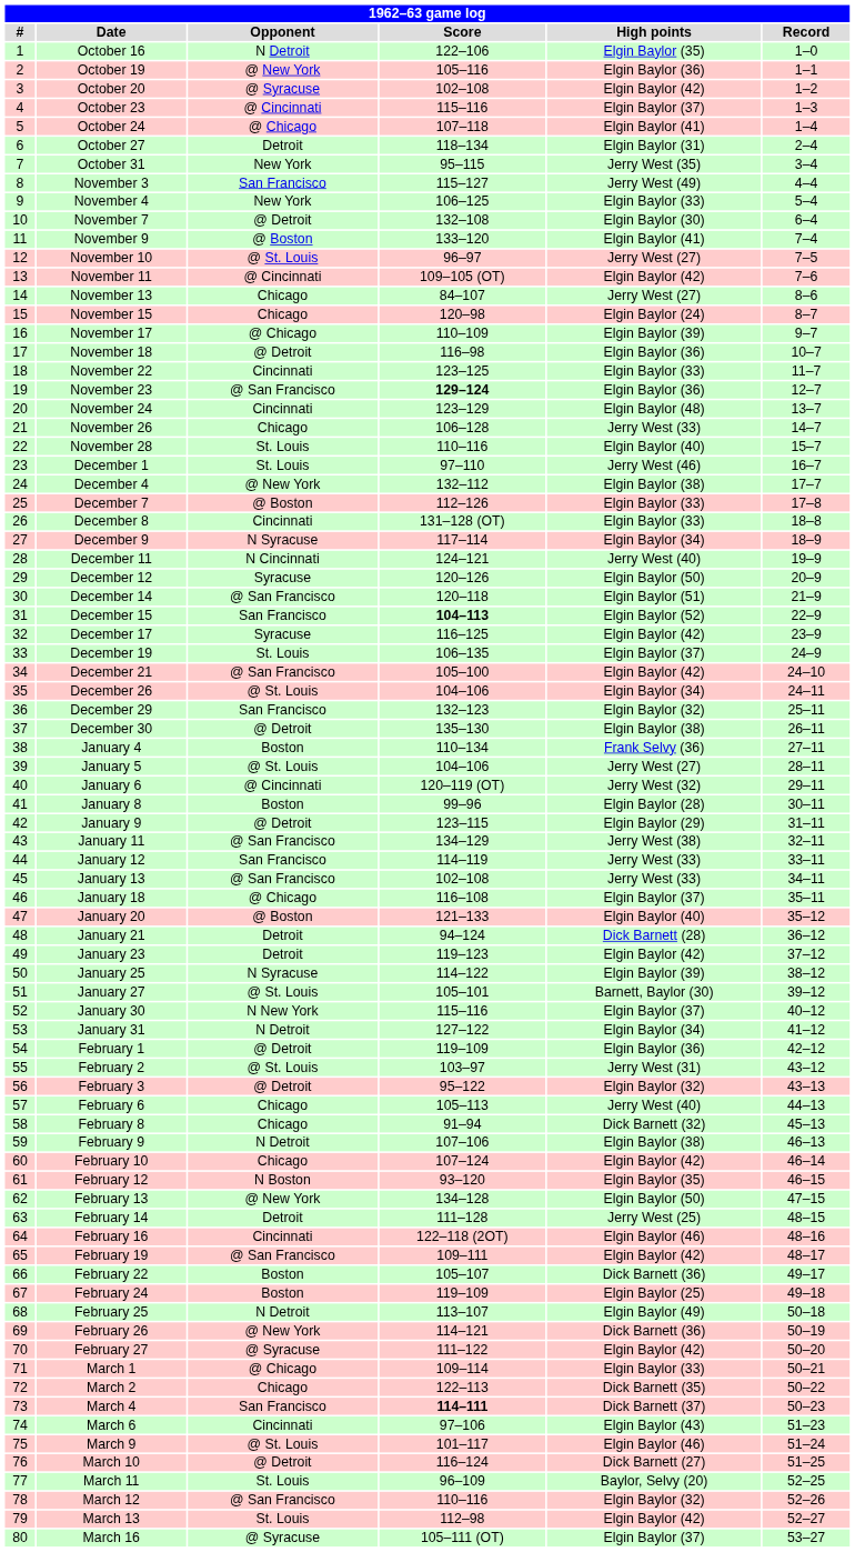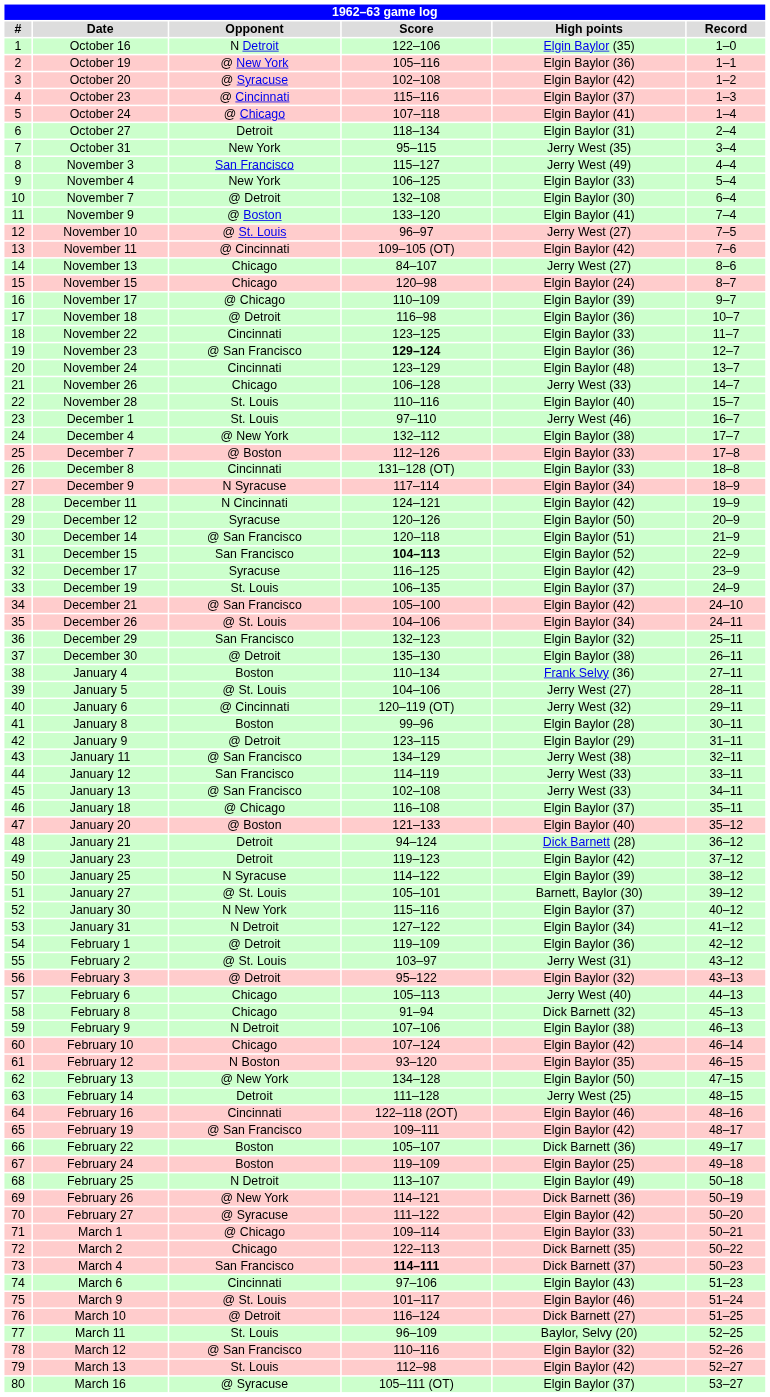 <table class="toccolours collapsible" width=50% style="clear:both; margin:1.5em auto; text-align:center">
 <tr>
 <th colspan=11 style="background:#0000FF; color:#FFFFFF;">1962–63 game log</th>
 </tr>
 <tr align="center" bgcolor="#dddddd">
 <td><strong>#</strong></td>
 <td><strong>Date</strong></td>
 <td><strong>Opponent</strong></td>
 <td><strong>Score</strong></td>
 <td><strong>High points</strong></td>
 <td><strong>Record</strong></td>
 </tr>
 <tr align="center" bgcolor="ccffcc">
 <td>1</td>
 <td>October 16</td>
 <td>N <a href='#'>Detroit</a></td>
 <td>122–106</td>
 <td><a href='#'>Elgin Baylor</a> (35)</td>
 <td>1–0</td>
 </tr>
 <tr align="center" bgcolor="ffcccc">
 <td>2</td>
 <td>October 19</td>
 <td>@ <a href='#'>New York</a></td>
 <td>105–116</td>
 <td>Elgin Baylor (36)</td>
 <td>1–1</td>
 </tr>
 <tr align="center" bgcolor="ffcccc">
 <td>3</td>
 <td>October 20</td>
 <td>@ <a href='#'>Syracuse</a></td>
 <td>102–108</td>
 <td>Elgin Baylor (42)</td>
 <td>1–2</td>
 </tr>
 <tr align="center" bgcolor="ffcccc">
 <td>4</td>
 <td>October 23</td>
 <td>@ <a href='#'>Cincinnati</a></td>
 <td>115–116</td>
 <td>Elgin Baylor (37)</td>
 <td>1–3</td>
 </tr>
 <tr align="center" bgcolor="ffcccc">
 <td>5</td>
 <td>October 24</td>
 <td>@ <a href='#'>Chicago</a></td>
 <td>107–118</td>
 <td>Elgin Baylor (41)</td>
 <td>1–4</td>
 </tr>
 <tr align="center" bgcolor="ccffcc">
 <td>6</td>
 <td>October 27</td>
 <td>Detroit</td>
 <td>118–134</td>
 <td>Elgin Baylor (31)</td>
 <td>2–4</td>
 </tr>
 <tr align="center" bgcolor="ccffcc">
 <td>7</td>
 <td>October 31</td>
 <td>New York</td>
 <td>95–115</td>
 <td>Jerry West (35)</td>
 <td>3–4</td>
 </tr>
 <tr align="center" bgcolor="ccffcc">
 <td>8</td>
 <td>November 3</td>
 <td><a href='#'>San Francisco</a></td>
 <td>115–127</td>
 <td>Jerry West (49)</td>
 <td>4–4</td>
 </tr>
 <tr align="center" bgcolor="ccffcc">
 <td>9</td>
 <td>November 4</td>
 <td>New York</td>
 <td>106–125</td>
 <td>Elgin Baylor (33)</td>
 <td>5–4</td>
 </tr>
 <tr align="center" bgcolor="ccffcc">
 <td>10</td>
 <td>November 7</td>
 <td>@ Detroit</td>
 <td>132–108</td>
 <td>Elgin Baylor (30)</td>
 <td>6–4</td>
 </tr>
 <tr align="center" bgcolor="ccffcc">
 <td>11</td>
 <td>November 9</td>
 <td>@ <a href='#'>Boston</a></td>
 <td>133–120</td>
 <td>Elgin Baylor (41)</td>
 <td>7–4</td>
 </tr>
 <tr align="center" bgcolor="ffcccc">
 <td>12</td>
 <td>November 10</td>
 <td>@ <a href='#'>St. Louis</a></td>
 <td>96–97</td>
 <td>Jerry West (27)</td>
 <td>7–5</td>
 </tr>
 <tr align="center" bgcolor="ffcccc">
 <td>13</td>
 <td>November 11</td>
 <td>@ Cincinnati</td>
 <td>109–105 (OT)</td>
 <td>Elgin Baylor (42)</td>
 <td>7–6</td>
 </tr>
 <tr align="center" bgcolor="ccffcc">
 <td>14</td>
 <td>November 13</td>
 <td>Chicago</td>
 <td>84–107</td>
 <td>Jerry West (27)</td>
 <td>8–6</td>
 </tr>
 <tr align="center" bgcolor="ffcccc">
 <td>15</td>
 <td>November 15</td>
 <td>Chicago</td>
 <td>120–98</td>
 <td>Elgin Baylor (24)</td>
 <td>8–7</td>
 </tr>
 <tr align="center" bgcolor="ccffcc">
 <td>16</td>
 <td>November 17</td>
 <td>@ Chicago</td>
 <td>110–109</td>
 <td>Elgin Baylor (39)</td>
 <td>9–7</td>
 </tr>
 <tr align="center" bgcolor="ccffcc">
 <td>17</td>
 <td>November 18</td>
 <td>@ Detroit</td>
 <td>116–98</td>
 <td>Elgin Baylor (36)</td>
 <td>10–7</td>
 </tr>
 <tr align="center" bgcolor="ccffcc">
 <td>18</td>
 <td>November 22</td>
 <td>Cincinnati</td>
 <td>123–125</td>
 <td>Elgin Baylor (33)</td>
 <td>11–7</td>
 </tr>
 <tr align="center" bgcolor="ccffcc">
 <td>19</td>
 <td>November 23</td>
 <td>@ San Francisco</td>
 <td><strong>129–124</strong></td>
 <td>Elgin Baylor (36)</td>
 <td>12–7</td>
 </tr>
 <tr align="center" bgcolor="ccffcc">
 <td>20</td>
 <td>November 24</td>
 <td>Cincinnati</td>
 <td>123–129</td>
 <td>Elgin Baylor (48)</td>
 <td>13–7</td>
 </tr>
 <tr align="center" bgcolor="ccffcc">
 <td>21</td>
 <td>November 26</td>
 <td>Chicago</td>
 <td>106–128</td>
 <td>Jerry West (33)</td>
 <td>14–7</td>
 </tr>
 <tr align="center" bgcolor="ccffcc">
 <td>22</td>
 <td>November 28</td>
 <td>St. Louis</td>
 <td>110–116</td>
 <td>Elgin Baylor (40)</td>
 <td>15–7</td>
 </tr>
 <tr align="center" bgcolor="ccffcc">
 <td>23</td>
 <td>December 1</td>
 <td>St. Louis</td>
 <td>97–110</td>
 <td>Jerry West (46)</td>
 <td>16–7</td>
 </tr>
 <tr align="center" bgcolor="ccffcc">
 <td>24</td>
 <td>December 4</td>
 <td>@ New York</td>
 <td>132–112</td>
 <td>Elgin Baylor (38)</td>
 <td>17–7</td>
 </tr>
 <tr align="center" bgcolor="ffcccc">
 <td>25</td>
 <td>December 7</td>
 <td>@ Boston</td>
 <td>112–126</td>
 <td>Elgin Baylor (33)</td>
 <td>17–8</td>
 </tr>
 <tr align="center" bgcolor="ccffcc">
 <td>26</td>
 <td>December 8</td>
 <td>Cincinnati</td>
 <td>131–128 (OT)</td>
 <td>Elgin Baylor (33)</td>
 <td>18–8</td>
 </tr>
 <tr align="center" bgcolor="ffcccc">
 <td>27</td>
 <td>December 9</td>
 <td>N Syracuse</td>
 <td>117–114</td>
 <td>Elgin Baylor (34)</td>
 <td>18–9</td>
 </tr>
 <tr align="center" bgcolor="ccffcc">
 <td>28</td>
 <td>December 11</td>
 <td>N Cincinnati</td>
 <td>124–121</td>
-<td>Jerry West (40)</td>
+<td>Elgin Baylor (42)</td>
 <td>19–9</td>
 </tr>
 <tr align="center" bgcolor="ccffcc">
 <td>29</td>
 <td>December 12</td>
 <td>Syracuse</td>
 <td>120–126</td>
 <td>Elgin Baylor (50)</td>
 <td>20–9</td>
 </tr>
 <tr align="center" bgcolor="ccffcc">
 <td>30</td>
 <td>December 14</td>
 <td>@ San Francisco</td>
 <td>120–118</td>
 <td>Elgin Baylor (51)</td>
 <td>21–9</td>
 </tr>
 <tr align="center" bgcolor="ccffcc">
 <td>31</td>
 <td>December 15</td>
 <td>San Francisco</td>
 <td><strong>104–113</strong></td>
 <td>Elgin Baylor (52)</td>
 <td>22–9</td>
 </tr>
 <tr align="center" bgcolor="ccffcc">
 <td>32</td>
 <td>December 17</td>
 <td>Syracuse</td>
 <td>116–125</td>
 <td>Elgin Baylor (42)</td>
 <td>23–9</td>
 </tr>
 <tr align="center" bgcolor="ccffcc">
 <td>33</td>
 <td>December 19</td>
 <td>St. Louis</td>
 <td>106–135</td>
 <td>Elgin Baylor (37)</td>
 <td>24–9</td>
 </tr>
 <tr align="center" bgcolor="ffcccc">
 <td>34</td>
 <td>December 21</td>
 <td>@ San Francisco</td>
 <td>105–100</td>
 <td>Elgin Baylor (42)</td>
 <td>24–10</td>
 </tr>
 <tr align="center" bgcolor="ffcccc">
 <td>35</td>
 <td>December 26</td>
 <td>@ St. Louis</td>
 <td>104–106</td>
 <td>Elgin Baylor (34)</td>
 <td>24–11</td>
 </tr>
 <tr align="center" bgcolor="ccffcc">
 <td>36</td>
 <td>December 29</td>
 <td>San Francisco</td>
 <td>132–123</td>
 <td>Elgin Baylor (32)</td>
 <td>25–11</td>
 </tr>
 <tr align="center" bgcolor="ccffcc">
 <td>37</td>
 <td>December 30</td>
 <td>@ Detroit</td>
 <td>135–130</td>
 <td>Elgin Baylor (38)</td>
 <td>26–11</td>
 </tr>
 <tr align="center" bgcolor="ccffcc">
 <td>38</td>
 <td>January 4</td>
 <td>Boston</td>
 <td>110–134</td>
 <td><a href='#'>Frank Selvy</a> (36)</td>
 <td>27–11</td>
 </tr>
 <tr align="center" bgcolor="ccffcc">
 <td>39</td>
 <td>January 5</td>
 <td>@ St. Louis</td>
 <td>104–106</td>
 <td>Jerry West (27)</td>
 <td>28–11</td>
 </tr>
 <tr align="center" bgcolor="ccffcc">
 <td>40</td>
 <td>January 6</td>
 <td>@ Cincinnati</td>
 <td>120–119 (OT)</td>
 <td>Jerry West (32)</td>
 <td>29–11</td>
 </tr>
 <tr align="center" bgcolor="ccffcc">
 <td>41</td>
 <td>January 8</td>
 <td>Boston</td>
 <td>99–96</td>
 <td>Elgin Baylor (28)</td>
 <td>30–11</td>
 </tr>
 <tr align="center" bgcolor="ccffcc">
 <td>42</td>
 <td>January 9</td>
 <td>@ Detroit</td>
 <td>123–115</td>
 <td>Elgin Baylor (29)</td>
 <td>31–11</td>
 </tr>
 <tr align="center" bgcolor="ccffcc">
 <td>43</td>
 <td>January 11</td>
 <td>@ San Francisco</td>
 <td>134–129</td>
 <td>Jerry West (38)</td>
 <td>32–11</td>
 </tr>
 <tr align="center" bgcolor="ccffcc">
 <td>44</td>
 <td>January 12</td>
 <td>San Francisco</td>
 <td>114–119</td>
 <td>Jerry West (33)</td>
 <td>33–11</td>
 </tr>
 <tr align="center" bgcolor="ccffcc">
 <td>45</td>
 <td>January 13</td>
 <td>@ San Francisco</td>
 <td>102–108</td>
 <td>Jerry West (33)</td>
 <td>34–11</td>
 </tr>
 <tr align="center" bgcolor="ccffcc">
 <td>46</td>
 <td>January 18</td>
 <td>@ Chicago</td>
 <td>116–108</td>
 <td>Elgin Baylor (37)</td>
 <td>35–11</td>
 </tr>
 <tr align="center" bgcolor="ffcccc">
 <td>47</td>
 <td>January 20</td>
 <td>@ Boston</td>
 <td>121–133</td>
 <td>Elgin Baylor (40)</td>
 <td>35–12</td>
 </tr>
 <tr align="center" bgcolor="ccffcc">
 <td>48</td>
 <td>January 21</td>
 <td>Detroit</td>
 <td>94–124</td>
 <td><a href='#'>Dick Barnett</a> (28)</td>
 <td>36–12</td>
 </tr>
 <tr align="center" bgcolor="ccffcc">
 <td>49</td>
 <td>January 23</td>
 <td>Detroit</td>
 <td>119–123</td>
 <td>Elgin Baylor (42)</td>
 <td>37–12</td>
 </tr>
 <tr align="center" bgcolor="ccffcc">
 <td>50</td>
 <td>January 25</td>
 <td>N Syracuse</td>
 <td>114–122</td>
 <td>Elgin Baylor (39)</td>
 <td>38–12</td>
 </tr>
 <tr align="center" bgcolor="ccffcc">
 <td>51</td>
 <td>January 27</td>
 <td>@ St. Louis</td>
 <td>105–101</td>
 <td>Barnett, Baylor (30)</td>
 <td>39–12</td>
 </tr>
 <tr align="center" bgcolor="ccffcc">
 <td>52</td>
 <td>January 30</td>
 <td>N New York</td>
 <td>115–116</td>
 <td>Elgin Baylor (37)</td>
 <td>40–12</td>
 </tr>
 <tr align="center" bgcolor="ccffcc">
 <td>53</td>
 <td>January 31</td>
 <td>N Detroit</td>
 <td>127–122</td>
 <td>Elgin Baylor (34)</td>
 <td>41–12</td>
 </tr>
 <tr align="center" bgcolor="ccffcc">
 <td>54</td>
 <td>February 1</td>
 <td>@ Detroit</td>
 <td>119–109</td>
 <td>Elgin Baylor (36)</td>
 <td>42–12</td>
 </tr>
 <tr align="center" bgcolor="ccffcc">
 <td>55</td>
 <td>February 2</td>
 <td>@ St. Louis</td>
 <td>103–97</td>
 <td>Jerry West (31)</td>
 <td>43–12</td>
 </tr>
 <tr align="center" bgcolor="ffcccc">
 <td>56</td>
 <td>February 3</td>
 <td>@ Detroit</td>
 <td>95–122</td>
 <td>Elgin Baylor (32)</td>
 <td>43–13</td>
 </tr>
 <tr align="center" bgcolor="ccffcc">
 <td>57</td>
 <td>February 6</td>
 <td>Chicago</td>
 <td>105–113</td>
 <td>Jerry West (40)</td>
 <td>44–13</td>
 </tr>
 <tr align="center" bgcolor="ccffcc">
 <td>58</td>
 <td>February 8</td>
 <td>Chicago</td>
 <td>91–94</td>
 <td>Dick Barnett (32)</td>
 <td>45–13</td>
 </tr>
 <tr align="center" bgcolor="ccffcc">
 <td>59</td>
 <td>February 9</td>
 <td>N Detroit</td>
 <td>107–106</td>
 <td>Elgin Baylor (38)</td>
 <td>46–13</td>
 </tr>
 <tr align="center" bgcolor="ffcccc">
 <td>60</td>
 <td>February 10</td>
 <td>Chicago</td>
 <td>107–124</td>
 <td>Elgin Baylor (42)</td>
 <td>46–14</td>
 </tr>
 <tr align="center" bgcolor="ffcccc">
 <td>61</td>
 <td>February 12</td>
 <td>N Boston</td>
 <td>93–120</td>
 <td>Elgin Baylor (35)</td>
 <td>46–15</td>
 </tr>
 <tr align="center" bgcolor="ccffcc">
 <td>62</td>
 <td>February 13</td>
 <td>@ New York</td>
 <td>134–128</td>
 <td>Elgin Baylor (50)</td>
 <td>47–15</td>
 </tr>
 <tr align="center" bgcolor="ccffcc">
 <td>63</td>
 <td>February 14</td>
 <td>Detroit</td>
 <td>111–128</td>
 <td>Jerry West (25)</td>
 <td>48–15</td>
 </tr>
 <tr align="center" bgcolor="ffcccc">
 <td>64</td>
 <td>February 16</td>
 <td>Cincinnati</td>
 <td>122–118 (2OT)</td>
 <td>Elgin Baylor (46)</td>
 <td>48–16</td>
 </tr>
 <tr align="center" bgcolor="ffcccc">
 <td>65</td>
 <td>February 19</td>
 <td>@ San Francisco</td>
 <td>109–111</td>
 <td>Elgin Baylor (42)</td>
 <td>48–17</td>
 </tr>
 <tr align="center" bgcolor="ccffcc">
 <td>66</td>
 <td>February 22</td>
 <td>Boston</td>
 <td>105–107</td>
 <td>Dick Barnett (36)</td>
 <td>49–17</td>
 </tr>
 <tr align="center" bgcolor="ffcccc">
 <td>67</td>
 <td>February 24</td>
 <td>Boston</td>
 <td>119–109</td>
 <td>Elgin Baylor (25)</td>
 <td>49–18</td>
 </tr>
 <tr align="center" bgcolor="ccffcc">
 <td>68</td>
 <td>February 25</td>
 <td>N Detroit</td>
 <td>113–107</td>
 <td>Elgin Baylor (49)</td>
 <td>50–18</td>
 </tr>
 <tr align="center" bgcolor="ffcccc">
 <td>69</td>
 <td>February 26</td>
 <td>@ New York</td>
 <td>114–121</td>
 <td>Dick Barnett (36)</td>
 <td>50–19</td>
 </tr>
 <tr align="center" bgcolor="ffcccc">
 <td>70</td>
 <td>February 27</td>
 <td>@ Syracuse</td>
 <td>111–122</td>
 <td>Elgin Baylor (42)</td>
 <td>50–20</td>
 </tr>
 <tr align="center" bgcolor="ffcccc">
 <td>71</td>
 <td>March 1</td>
 <td>@ Chicago</td>
 <td>109–114</td>
 <td>Elgin Baylor (33)</td>
 <td>50–21</td>
 </tr>
 <tr align="center" bgcolor="ffcccc">
 <td>72</td>
 <td>March 2</td>
 <td>Chicago</td>
 <td>122–113</td>
 <td>Dick Barnett (35)</td>
 <td>50–22</td>
 </tr>
 <tr align="center" bgcolor="ffcccc">
 <td>73</td>
 <td>March 4</td>
 <td>San Francisco</td>
 <td><strong>114–111</strong></td>
 <td>Dick Barnett (37)</td>
 <td>50–23</td>
 </tr>
 <tr align="center" bgcolor="ccffcc">
 <td>74</td>
 <td>March 6</td>
 <td>Cincinnati</td>
 <td>97–106</td>
 <td>Elgin Baylor (43)</td>
 <td>51–23</td>
 </tr>
 <tr align="center" bgcolor="ffcccc">
 <td>75</td>
 <td>March 9</td>
 <td>@ St. Louis</td>
 <td>101–117</td>
 <td>Elgin Baylor (46)</td>
 <td>51–24</td>
 </tr>
 <tr align="center" bgcolor="ffcccc">
 <td>76</td>
 <td>March 10</td>
 <td>@ Detroit</td>
 <td>116–124</td>
 <td>Dick Barnett (27)</td>
 <td>51–25</td>
 </tr>
 <tr align="center" bgcolor="ccffcc">
 <td>77</td>
 <td>March 11</td>
 <td>St. Louis</td>
 <td>96–109</td>
 <td>Baylor, Selvy (20)</td>
 <td>52–25</td>
 </tr>
 <tr align="center" bgcolor="ffcccc">
 <td>78</td>
 <td>March 12</td>
 <td>@ San Francisco</td>
 <td>110–116</td>
 <td>Elgin Baylor (32)</td>
 <td>52–26</td>
 </tr>
 <tr align="center" bgcolor="ffcccc">
 <td>79</td>
 <td>March 13</td>
 <td>St. Louis</td>
 <td>112–98</td>
 <td>Elgin Baylor (42)</td>
 <td>52–27</td>
 </tr>
 <tr align="center" bgcolor="ccffcc">
 <td>80</td>
 <td>March 16</td>
 <td>@ Syracuse</td>
 <td>105–111 (OT)</td>
 <td>Elgin Baylor (37)</td>
 <td>53–27</td>
 </tr>
 </table>
